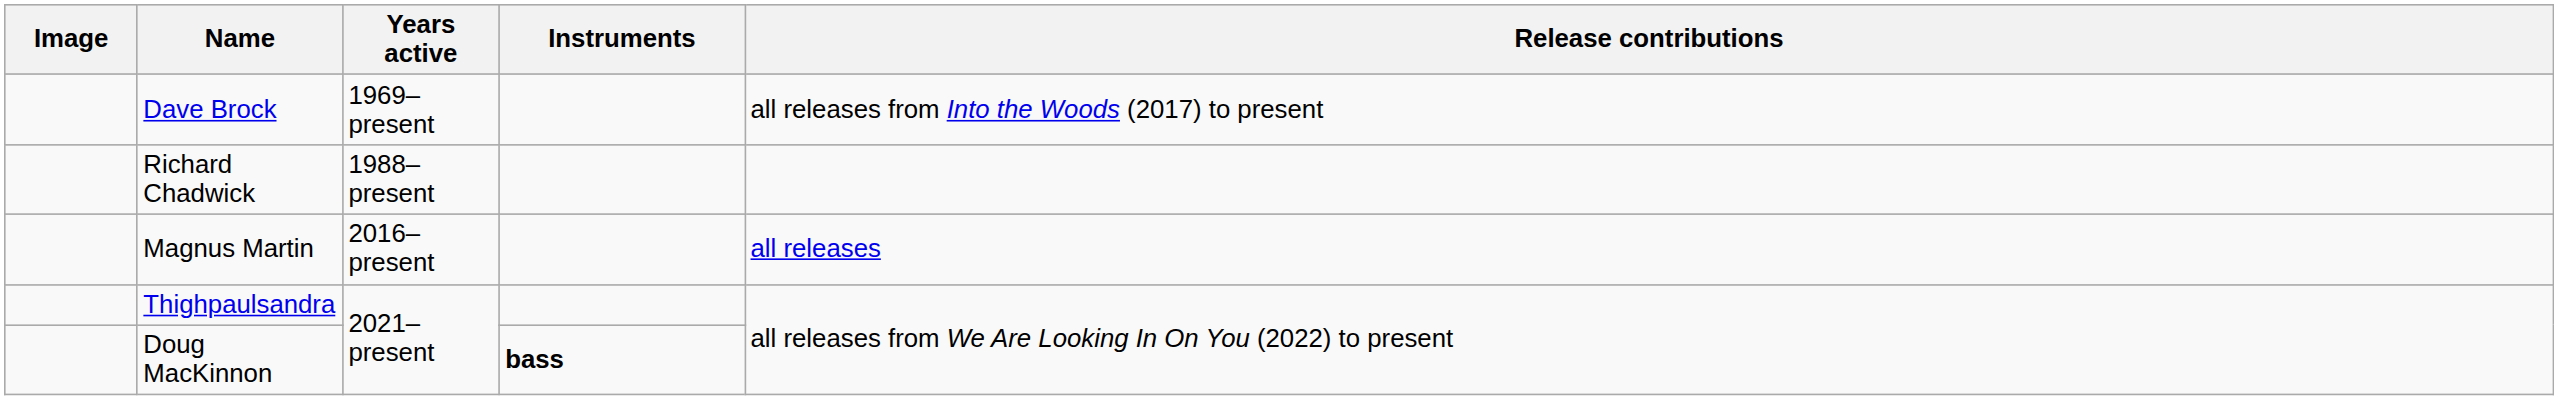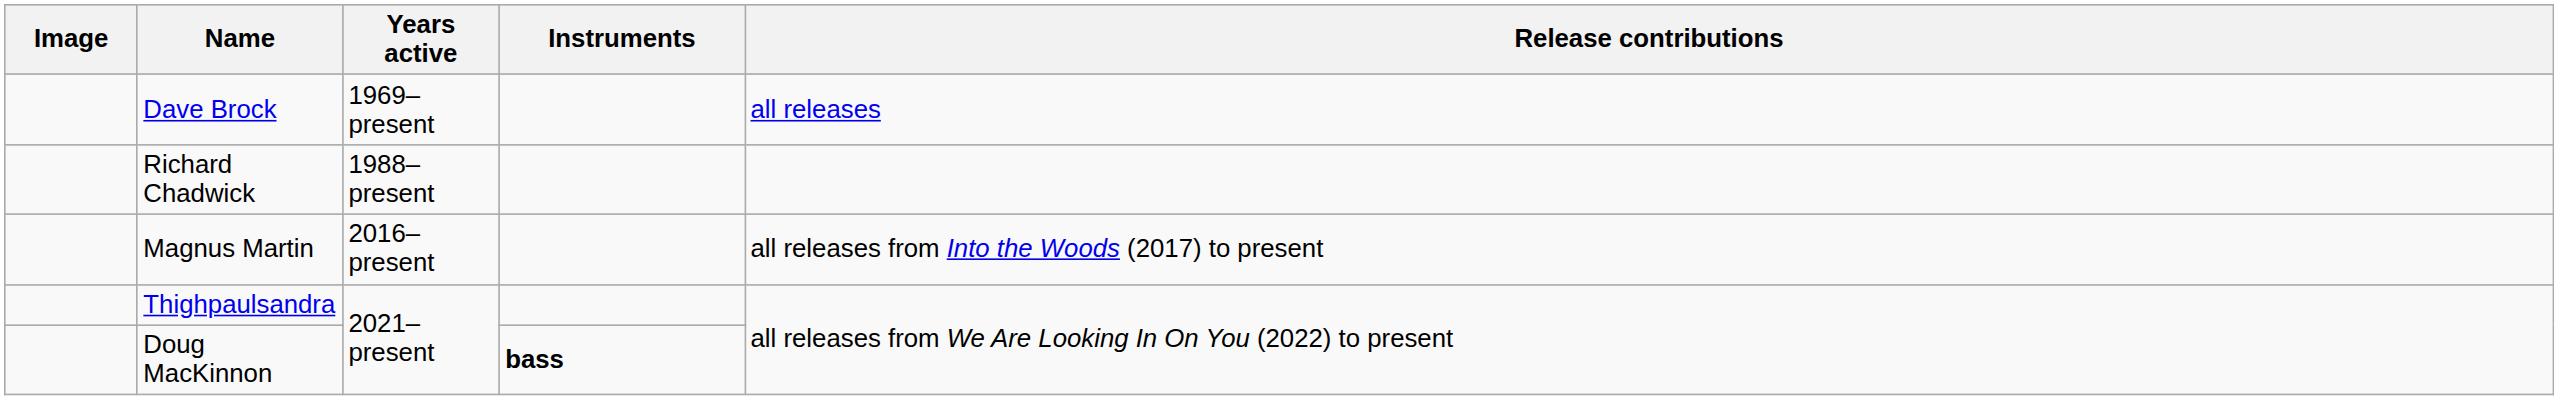 <table class="wikitable" width="100%" border="1">
 <tr>
 <th width="75">Image</th>
 <th width="120">Name</th>
 <th width="90">Years active</th>
 <th width="145">Instruments</th>
 <th>Release contributions</th>
 </tr>
 <tr>
 <td></td>
 <td><a href='#'>Dave Brock</a></td>
 <td>1969–present</td>
 <td></td>
-<td>all releases from <em><a href='#'>Into the Woods</a></em> (2017) to present</td>
+<td><a href='#'>all releases</a></td>
 </tr>
 <tr>
 <td></td>
 <td>Richard Chadwick</td>
 <td>1988–present</td>
 <td></td>
 <td></td>
 </tr>
 <tr>
 <td></td>
 <td>Magnus Martin</td>
 <td>2016–present</td>
 <td></td>
-<td><a href='#'>all releases</a></td>
+<td>all releases from <em><a href='#'>Into the Woods</a></em> (2017) to present</td>
 </tr>
 <tr>
 <td></td>
 <td><a href='#'>Thighpaulsandra</a></td>
 <td rowspan="2">2021–present</td>
 <td></td>
 <td rowspan="2">all releases from <em>We Are Looking In On You</em> (2022) to present</td>
 </tr>
 <tr>
 <td></td>
 <td>Doug MacKinnon</td>
 <td><strong>bass</strong></td>
 </tr>
 </table>
